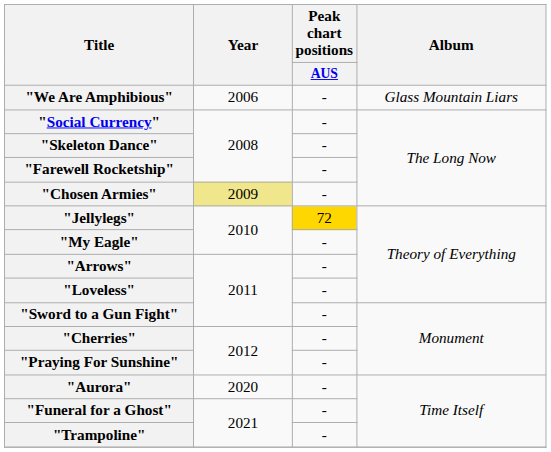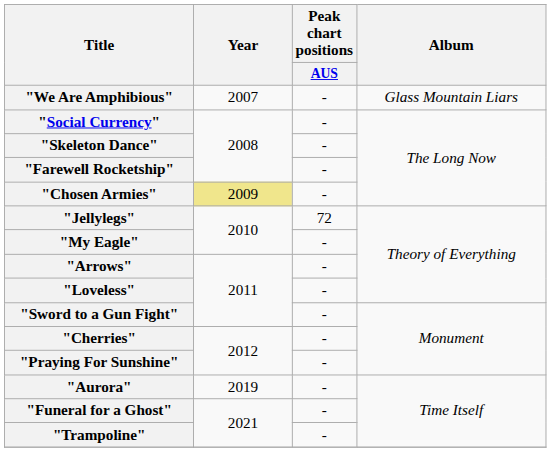 <table class="wikitable plainrowheaders" style="text-align:center;">
 <tr>
 <th scope="col" rowspan="2" style="width:12em;">Title</th>
 <th scope="col" rowspan="2" style="width:6em;">Year</th>
 <th scope="col" colspan="1">Peak chart positions</th>
 <th scope="col" rowspan="2" style="width:12em;">Album</th>
 </tr>
 <tr>
 <th scope="col" style="width:3em;font-size:90%;"><a href='#'>AUS</a><br></th>
 </tr>
 <tr>
 <th scope="row">"We Are Amphibious"</th>
-<td>2006</td>
+<td>2007</td>
 <td>-</td>
 <td><em>Glass Mountain Liars</em></td>
 </tr>
 <tr>
 <th scope="row">"<a href='#'>Social Currency</a>"</th>
 <td rowspan="3">2008</td>
 <td>-</td>
 <td rowspan="4"><em>The Long Now</em></td>
 </tr>
 <tr>
 <th scope="row">"Skeleton Dance"</th>
 <td>-</td>
 </tr>
 <tr>
 <th scope="row">"Farewell Rocketship"</th>
 <td>-</td>
 </tr>
 <tr>
 <th scope="row">"Chosen Armies"</th>
 <td style="background: khaki;">2009</td>
 <td>-</td>
 </tr>
 <tr>
 <th scope="row">"Jellylegs"</th>
 <td rowspan="2">2010</td>
-<td style="background: gold;">72</td>
+<td>72</td>
 <td rowspan="4"><em>Theory of Everything</em></td>
 </tr>
 <tr>
 <th scope="row">"My Eagle"</th>
 <td>-</td>
 </tr>
 <tr>
 <th scope="row">"Arrows"</th>
 <td rowspan="3">2011</td>
 <td>-</td>
 </tr>
 <tr>
 <th scope="row">"Loveless"</th>
 <td>-</td>
 </tr>
 <tr>
 <th scope="row">"Sword to a Gun Fight"</th>
 <td>-</td>
 <td rowspan="3"><em>Monument</em></td>
 </tr>
 <tr>
 <th scope="row">"Cherries"</th>
 <td rowspan="2">2012</td>
 <td>-</td>
 </tr>
 <tr>
 <th scope="row">"Praying For Sunshine"</th>
 <td>-</td>
 </tr>
 <tr>
 <th scope="row">"Aurora"</th>
-<td>2020</td>
+<td>2019</td>
 <td>-</td>
 <td rowspan="3"><em>Time Itself</em></td>
 </tr>
 <tr>
 <th scope="row">"Funeral for a Ghost"</th>
 <td rowspan="2">2021</td>
 <td>-</td>
 </tr>
 <tr>
 <th scope="row">"Trampoline"</th>
 <td>-</td>
 </tr>
 <tr>
 </tr>
 </table>
